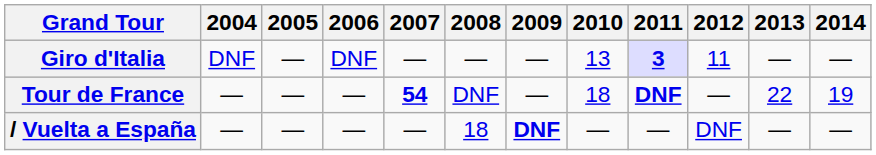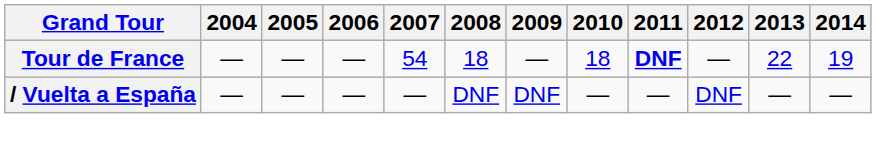 <table class="wikitable plainrowheaders">
 <tr>
 <th scope="col"><a href='#'>Grand Tour</a></th>
 <th scope="col">2004</th>
 <th scope="col">2005</th>
 <th scope="col">2006</th>
 <th scope="col">2007</th>
 <th scope="col">2008</th>
 <th scope="col">2009</th>
 <th scope="col">2010</th>
 <th scope="col">2011</th>
 <th scope="col">2012</th>
 <th scope="col">2013</th>
 <th scope="col">2014</th>
 </tr>
 <tr style="text-align:center;">
-<th scope="row"> <a href='#'>Giro d'Italia</a></th>
-<td><a href='#'>DNF</a></td>
-<td>—</td>
-<td><a href='#'>DNF</a></td>
-<td>—</td>
-<td>—</td>
-<td>—</td>
-<td><a href='#'>13</a></td>
-<td style="background:#ddf;"><a href='#'><strong>3</strong></a></td>
-<td><a href='#'>11</a></td>
-<td>—</td>
-<td>—</td>
-</tr>
-<tr style="text-align:center;">
 <th scope="row"> <a href='#'>Tour de France</a></th>
 <td>—</td>
 <td>—</td>
 <td>—</td>
-<td><strong><a href='#'>54</a></strong></td>
-<td><a href='#'>DNF</a></td>
+<td><a href='#'>54</a></td>
+<td><a href='#'>18</a></td>
 <td>—</td>
 <td><a href='#'>18</a></td>
 <td><strong><a href='#'>DNF</a></strong></td>
 <td>—</td>
 <td><a href='#'>22</a></td>
 <td><a href='#'>19</a></td>
 </tr>
 <tr style="text-align:center;">
 <th scope="row">/ <a href='#'>Vuelta a España</a></th>
 <td>—</td>
 <td>—</td>
 <td>—</td>
 <td>—</td>
-<td><a href='#'>18</a></td>
-<td><strong><a href='#'>DNF</a></strong></td>
+<td><a href='#'>DNF</a></td>
+<td><a href='#'>DNF</a></td>
 <td>—</td>
 <td>—</td>
 <td><a href='#'>DNF</a></td>
 <td>—</td>
 <td>—</td>
 </tr>
 </table>
